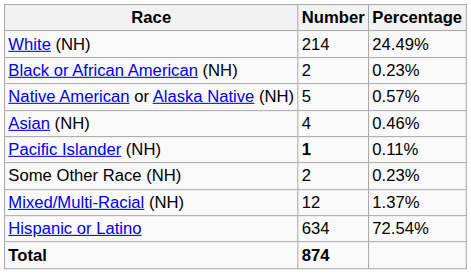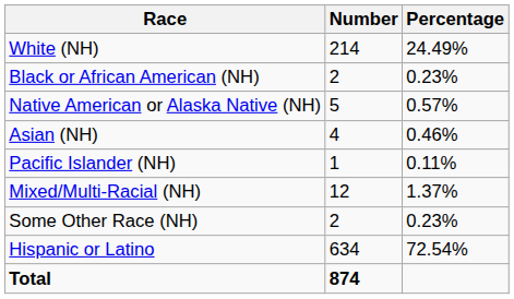 <table class="wikitable">
 <tr>
 <th>Race</th>
 <th>Number</th>
 <th>Percentage</th>
 </tr>
 <tr>
 <td><a href='#'>White</a> (NH)</td>
 <td>214</td>
 <td>24.49%</td>
 </tr>
 <tr>
 <td><a href='#'>Black or African American</a> (NH)</td>
 <td>2</td>
 <td>0.23%</td>
 </tr>
 <tr>
 <td><a href='#'>Native American</a> or <a href='#'>Alaska Native</a> (NH)</td>
 <td>5</td>
 <td>0.57%</td>
 </tr>
 <tr>
 <td><a href='#'>Asian</a> (NH)</td>
 <td>4</td>
 <td>0.46%</td>
 </tr>
 <tr>
 <td><a href='#'>Pacific Islander</a> (NH)</td>
-<td><strong>1</strong></td>
+<td>1</td>
 <td>0.11%</td>
+</tr>
+<tr>
+<td><a href='#'>Mixed/Multi-Racial</a> (NH)</td>
+<td>12</td>
+<td>1.37%</td>
 </tr>
 <tr>
 <td>Some Other Race (NH)</td>
 <td>2</td>
 <td>0.23%</td>
-</tr>
-<tr>
-<td><a href='#'>Mixed/Multi-Racial</a> (NH)</td>
-<td>12</td>
-<td>1.37%</td>
 </tr>
 <tr>
 <td><a href='#'>Hispanic or Latino</a></td>
 <td>634</td>
 <td>72.54%</td>
 </tr>
 <tr>
 <td><strong>Total</strong></td>
 <td><strong>874</strong></td>
 <td></td>
 </tr>
 </table>
